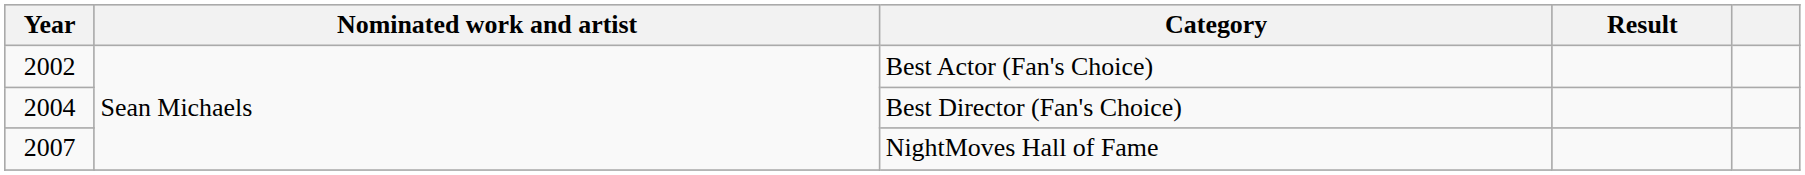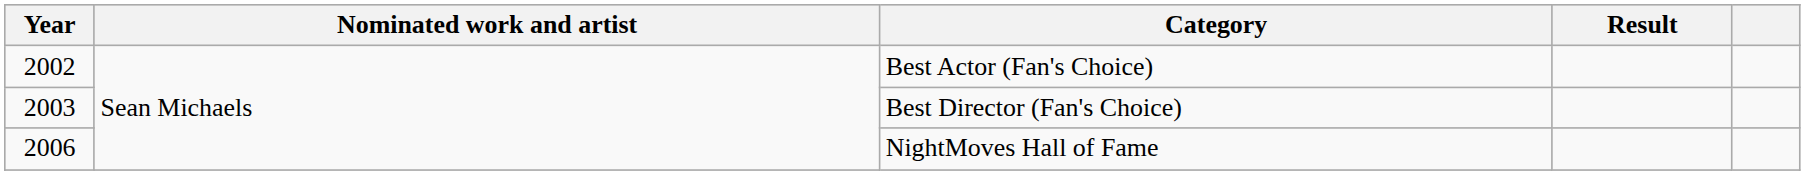 <table class="wikitable" style="width:70%;">
 <tr>
 <th width=4%>Year</th>
 <th style="width:35%;">Nominated work and artist</th>
 <th style="width:30%;">Category</th>
 <th style="width:8%;">Result</th>
 <th width=3%></th>
 </tr>
 <tr>
 <td style="text-align:center;">2002</td>
 <td rowspan="3">Sean Michaels</td>
 <td>Best Actor (Fan's Choice)</td>
 <td></td>
 <td style="text-align:center;"></td>
 </tr>
 <tr>
-<td style="text-align:center;">2004</td>
+<td style="text-align:center;">2003</td>
 <td>Best Director (Fan's Choice)</td>
 <td></td>
 <td style="text-align:center;"></td>
 </tr>
 <tr>
-<td style="text-align:center;">2007</td>
+<td style="text-align:center;">2006</td>
 <td>NightMoves Hall of Fame</td>
 <td></td>
 <td style="text-align:center;"></td>
 </tr>
 </table>
